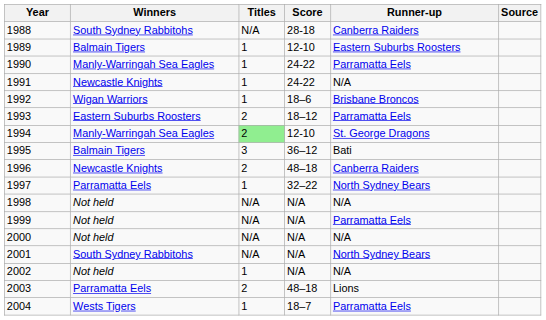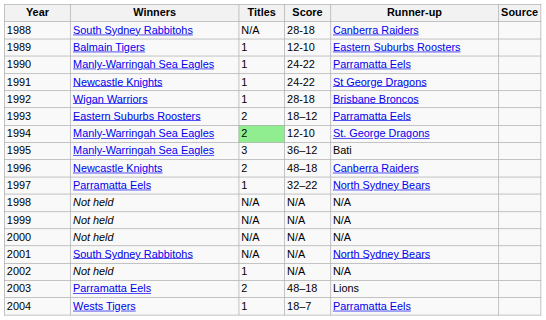 <table class="wikitable sortable">
 <tr>
 <th width=90>Year</th>
 <th width=240>Winners</th>
 <th width=60>Titles</th>
 <th width=60>Score</th>
 <th width=240>Runner-up</th>
 <th width=50 class="unsortable">Source</th>
 </tr>
 <tr>
 <td>1988</td>
 <td> <a href='#'>South Sydney Rabbitohs</a></td>
 <td><span>N/A</span></td>
 <td>28-18</td>
 <td> <a href='#'>Canberra Raiders</a></td>
 <td></td>
 </tr>
 <tr>
 <td>1989</td>
 <td> <a href='#'>Balmain Tigers</a></td>
 <td>1</td>
 <td>12-10</td>
 <td> <a href='#'>Eastern Suburbs Roosters</a></td>
 <td></td>
 </tr>
 <tr>
 <td>1990</td>
 <td> <a href='#'>Manly-Warringah Sea Eagles</a></td>
 <td>1</td>
 <td>24-22</td>
 <td> <a href='#'>Parramatta Eels</a></td>
 <td></td>
 </tr>
 <tr>
 <td>1991</td>
 <td> <a href='#'>Newcastle Knights</a></td>
 <td>1</td>
 <td>24-22</td>
-<td><span>N/A</span></td>
+<td> <a href='#'>St George Dragons</a></td>
 <td></td>
 </tr>
 <tr>
 <td>1992</td>
 <td> <a href='#'>Wigan Warriors</a></td>
 <td>1</td>
-<td>18–6</td>
+<td>28-18</td>
 <td> <a href='#'>Brisbane Broncos</a></td>
 <td></td>
 </tr>
 <tr>
 <td>1993</td>
 <td> <a href='#'>Eastern Suburbs Roosters</a></td>
 <td>2</td>
 <td>18–12</td>
 <td> <a href='#'>Parramatta Eels</a></td>
 <td></td>
 </tr>
 <tr>
 <td>1994</td>
 <td> <a href='#'>Manly-Warringah Sea Eagles</a></td>
 <td style="background: lightgreen;">2</td>
 <td>12-10</td>
 <td> <a href='#'>St. George Dragons</a></td>
 <td></td>
 </tr>
 <tr>
 <td>1995</td>
-<td> <a href='#'>Balmain Tigers</a></td>
+<td> <a href='#'>Manly-Warringah Sea Eagles</a></td>
 <td>3</td>
 <td>36–12</td>
 <td> Bati</td>
 <td></td>
 </tr>
 <tr>
 <td>1996</td>
 <td> <a href='#'>Newcastle Knights</a></td>
 <td>2</td>
 <td>48–18</td>
 <td> <a href='#'>Canberra Raiders</a></td>
 <td></td>
 </tr>
 <tr>
 <td>1997</td>
 <td> <a href='#'>Parramatta Eels</a></td>
 <td>1</td>
 <td>32–22</td>
 <td> <a href='#'>North Sydney Bears</a></td>
 <td></td>
 </tr>
 <tr>
 <td>1998</td>
 <td><span><em>Not held</em></span></td>
 <td><span>N/A</span></td>
 <td><span>N/A</span></td>
 <td><span>N/A</span></td>
 <td></td>
 </tr>
 <tr>
 <td>1999</td>
 <td><span><em>Not held</em></span></td>
 <td><span>N/A</span></td>
 <td><span>N/A</span></td>
-<td> <a href='#'>Parramatta Eels</a></td>
+<td><span>N/A</span></td>
 <td></td>
 </tr>
 <tr>
 <td>2000</td>
 <td><span><em>Not held</em></span></td>
 <td><span>N/A</span></td>
 <td><span>N/A</span></td>
 <td><span>N/A</span></td>
 <td></td>
 </tr>
 <tr>
 <td>2001</td>
 <td> <a href='#'>South Sydney Rabbitohs</a></td>
 <td><span>N/A</span></td>
 <td><span>N/A</span></td>
 <td> <a href='#'>North Sydney Bears</a></td>
 <td></td>
 </tr>
 <tr>
 <td>2002</td>
 <td><span><em>Not held</em></span></td>
 <td>1</td>
 <td><span>N/A</span></td>
 <td><span>N/A</span></td>
 <td></td>
 </tr>
 <tr>
 <td>2003</td>
 <td> <a href='#'>Parramatta Eels</a></td>
 <td>2</td>
 <td>48–18</td>
 <td> Lions</td>
 <td></td>
 </tr>
 <tr>
 <td>2004</td>
 <td> <a href='#'>Wests Tigers</a></td>
 <td>1</td>
 <td>18–7</td>
 <td> <a href='#'>Parramatta Eels</a></td>
 <td></td>
 </tr>
 </table>
